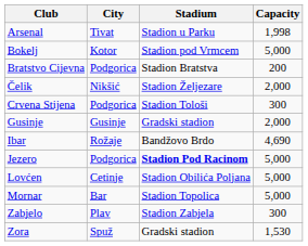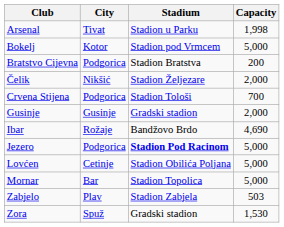 <table class="wikitable sortable">
 <tr>
 <th>Club</th>
 <th>City</th>
 <th>Stadium</th>
 <th>Capacity</th>
 </tr>
 <tr>
 <td><a href='#'>Arsenal</a></td>
 <td><a href='#'>Tivat</a></td>
 <td><a href='#'>Stadion u Parku</a></td>
 <td align="center">1,998</td>
 </tr>
 <tr>
 <td><a href='#'>Bokelj</a></td>
 <td><a href='#'>Kotor</a></td>
 <td><a href='#'>Stadion pod Vrmcem</a></td>
 <td align="center">5,000</td>
 </tr>
 <tr>
 <td><a href='#'>Bratstvo Cijevna</a></td>
 <td><a href='#'>Podgorica</a></td>
 <td>Stadion Bratstva</td>
 <td align="center">200</td>
 </tr>
 <tr>
 <td><a href='#'>Čelik</a></td>
 <td><a href='#'>Nikšić</a></td>
 <td><a href='#'>Stadion Željezare</a></td>
 <td align="center">2,000</td>
 </tr>
 <tr>
 <td><a href='#'>Crvena Stijena</a></td>
 <td><a href='#'>Podgorica</a></td>
 <td><a href='#'>Stadion Tološi</a></td>
-<td align="center">300</td>
+<td align="center">700</td>
 </tr>
 <tr>
 <td><a href='#'>Gusinje</a></td>
 <td><a href='#'>Gusinje</a></td>
 <td><a href='#'>Gradski stadion</a></td>
 <td align="center">2,000</td>
 </tr>
 <tr>
 <td><a href='#'>Ibar</a></td>
 <td><a href='#'>Rožaje</a></td>
 <td>Bandžovo Brdo</td>
 <td align="center">4,690</td>
 </tr>
 <tr>
 <td><a href='#'>Jezero</a></td>
 <td><a href='#'>Podgorica</a></td>
 <td><strong><a href='#'>Stadion Pod Racinom</a></strong></td>
 <td align="center">5,000</td>
 </tr>
 <tr>
 <td><a href='#'>Lovćen</a></td>
 <td><a href='#'>Cetinje</a></td>
 <td><a href='#'>Stadion Obilića Poljana</a></td>
 <td align="center">5,000</td>
 </tr>
 <tr>
 <td><a href='#'>Mornar</a></td>
 <td><a href='#'>Bar</a></td>
 <td><a href='#'>Stadion Topolica</a></td>
 <td align="center">5,000</td>
 </tr>
 <tr>
 <td><a href='#'>Zabjelo</a></td>
 <td><a href='#'>Plav</a></td>
 <td><a href='#'>Stadion Zabjela</a></td>
-<td align="center">300</td>
+<td align="center">503</td>
 </tr>
 <tr>
 <td><a href='#'>Zora</a></td>
 <td><a href='#'>Spuž</a></td>
 <td>Gradski stadion</td>
 <td align="center">1,530</td>
 </tr>
 </table>
